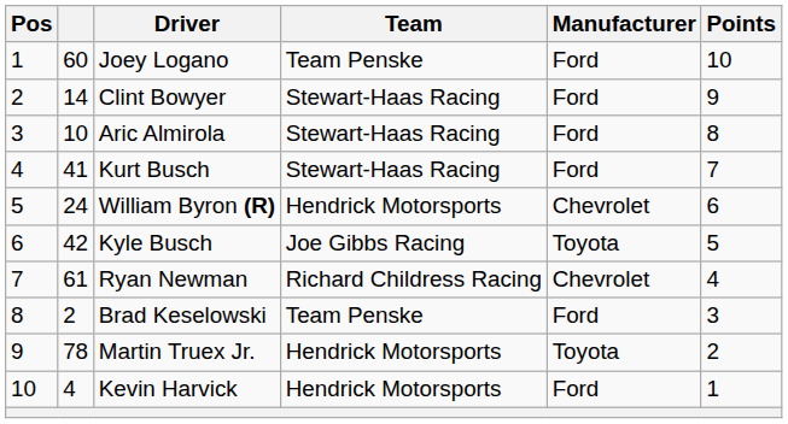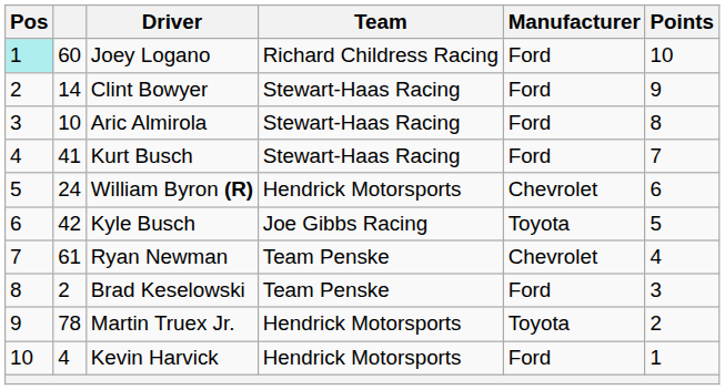 <table class="wikitable" style="font-size:98%">
 <tr>
 <th>Pos</th>
 <th></th>
 <th>Driver</th>
 <th>Team</th>
 <th>Manufacturer</th>
 <th>Points</th>
 </tr>
 <tr>
-<td>1</td>
+<td style="background: paleturquoise;">1</td>
 <td>60</td>
 <td>Joey Logano</td>
-<td>Team Penske</td>
+<td>Richard Childress Racing</td>
 <td>Ford</td>
 <td>10</td>
 </tr>
 <tr>
 <td>2</td>
 <td>14</td>
 <td>Clint Bowyer</td>
 <td>Stewart-Haas Racing</td>
 <td>Ford</td>
 <td>9</td>
 </tr>
 <tr>
 <td>3</td>
 <td>10</td>
 <td>Aric Almirola</td>
 <td>Stewart-Haas Racing</td>
 <td>Ford</td>
 <td>8</td>
 </tr>
 <tr>
 <td>4</td>
 <td>41</td>
 <td>Kurt Busch</td>
 <td>Stewart-Haas Racing</td>
 <td>Ford</td>
 <td>7</td>
 </tr>
 <tr>
 <td>5</td>
 <td>24</td>
 <td>William Byron <strong>(R)</strong></td>
 <td>Hendrick Motorsports</td>
 <td>Chevrolet</td>
 <td>6</td>
 </tr>
 <tr>
 <td>6</td>
 <td>42</td>
 <td>Kyle Busch</td>
 <td>Joe Gibbs Racing</td>
 <td>Toyota</td>
 <td>5</td>
 </tr>
 <tr>
 <td>7</td>
 <td>61</td>
 <td>Ryan Newman</td>
-<td>Richard Childress Racing</td>
+<td>Team Penske</td>
 <td>Chevrolet</td>
 <td>4</td>
 </tr>
 <tr>
 <td>8</td>
 <td>2</td>
 <td>Brad Keselowski</td>
 <td>Team Penske</td>
 <td>Ford</td>
 <td>3</td>
 </tr>
 <tr>
 <td>9</td>
 <td>78</td>
 <td>Martin Truex Jr.</td>
 <td>Hendrick Motorsports</td>
 <td>Toyota</td>
 <td>2</td>
 </tr>
 <tr>
 <td>10</td>
 <td>4</td>
 <td>Kevin Harvick</td>
 <td>Hendrick Motorsports</td>
 <td>Ford</td>
 <td>1</td>
 </tr>
 <tr>
 <th colspan="6"></th>
 </tr>
 </table>
